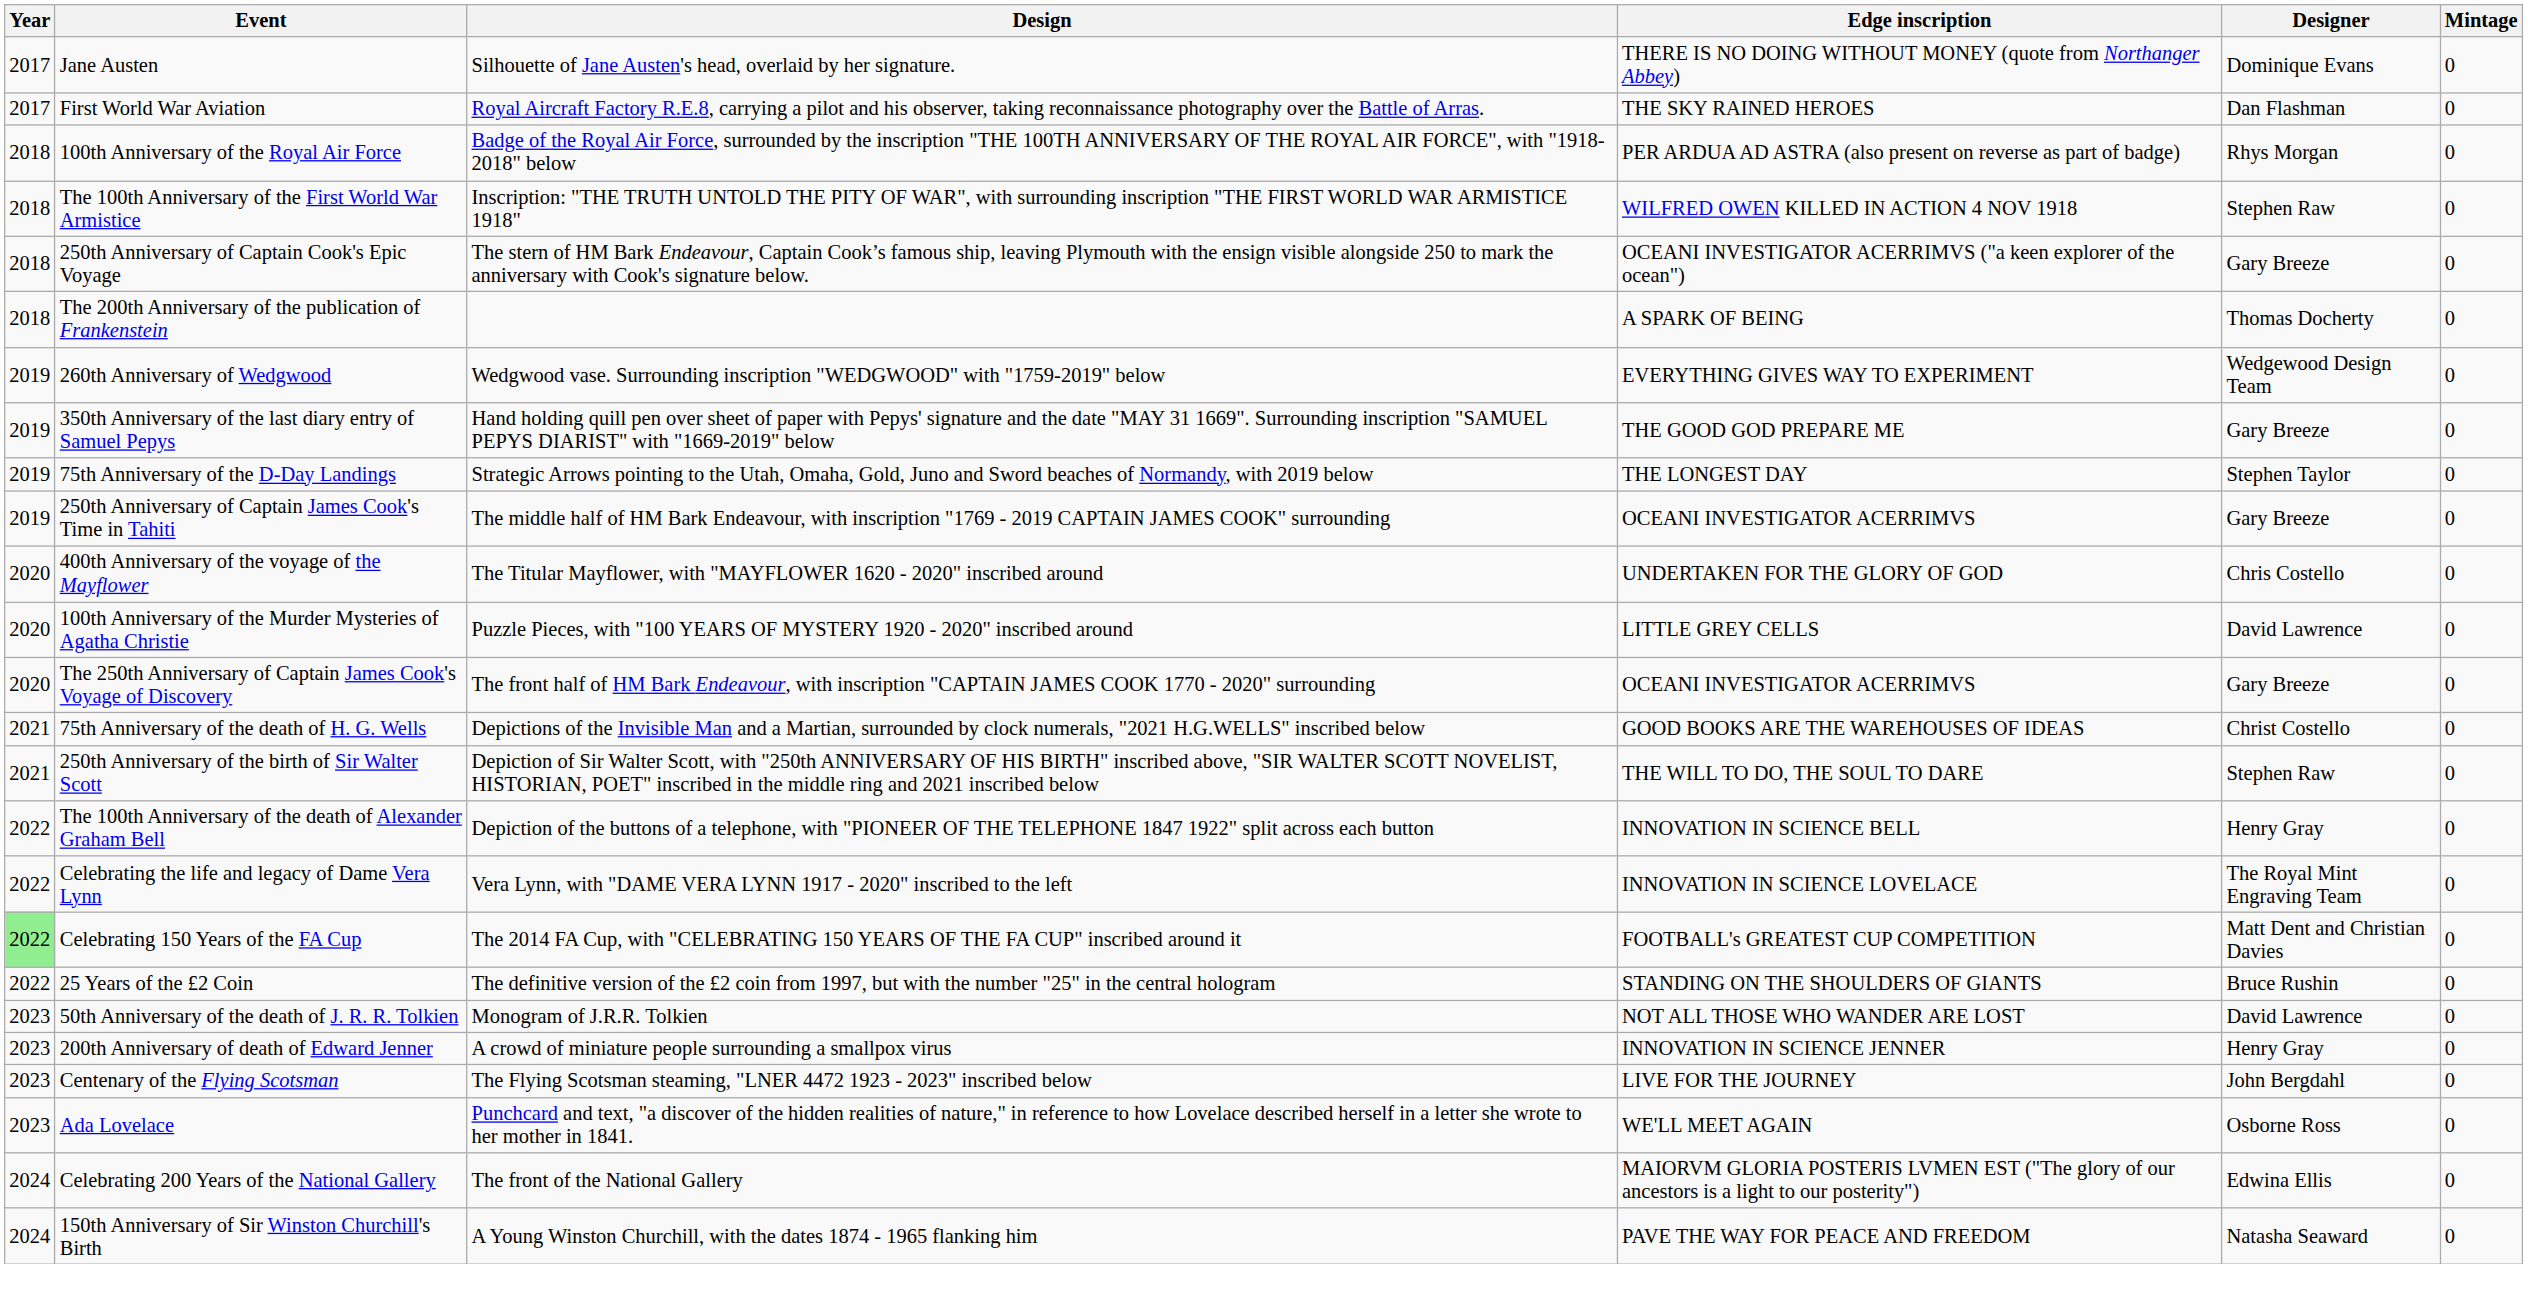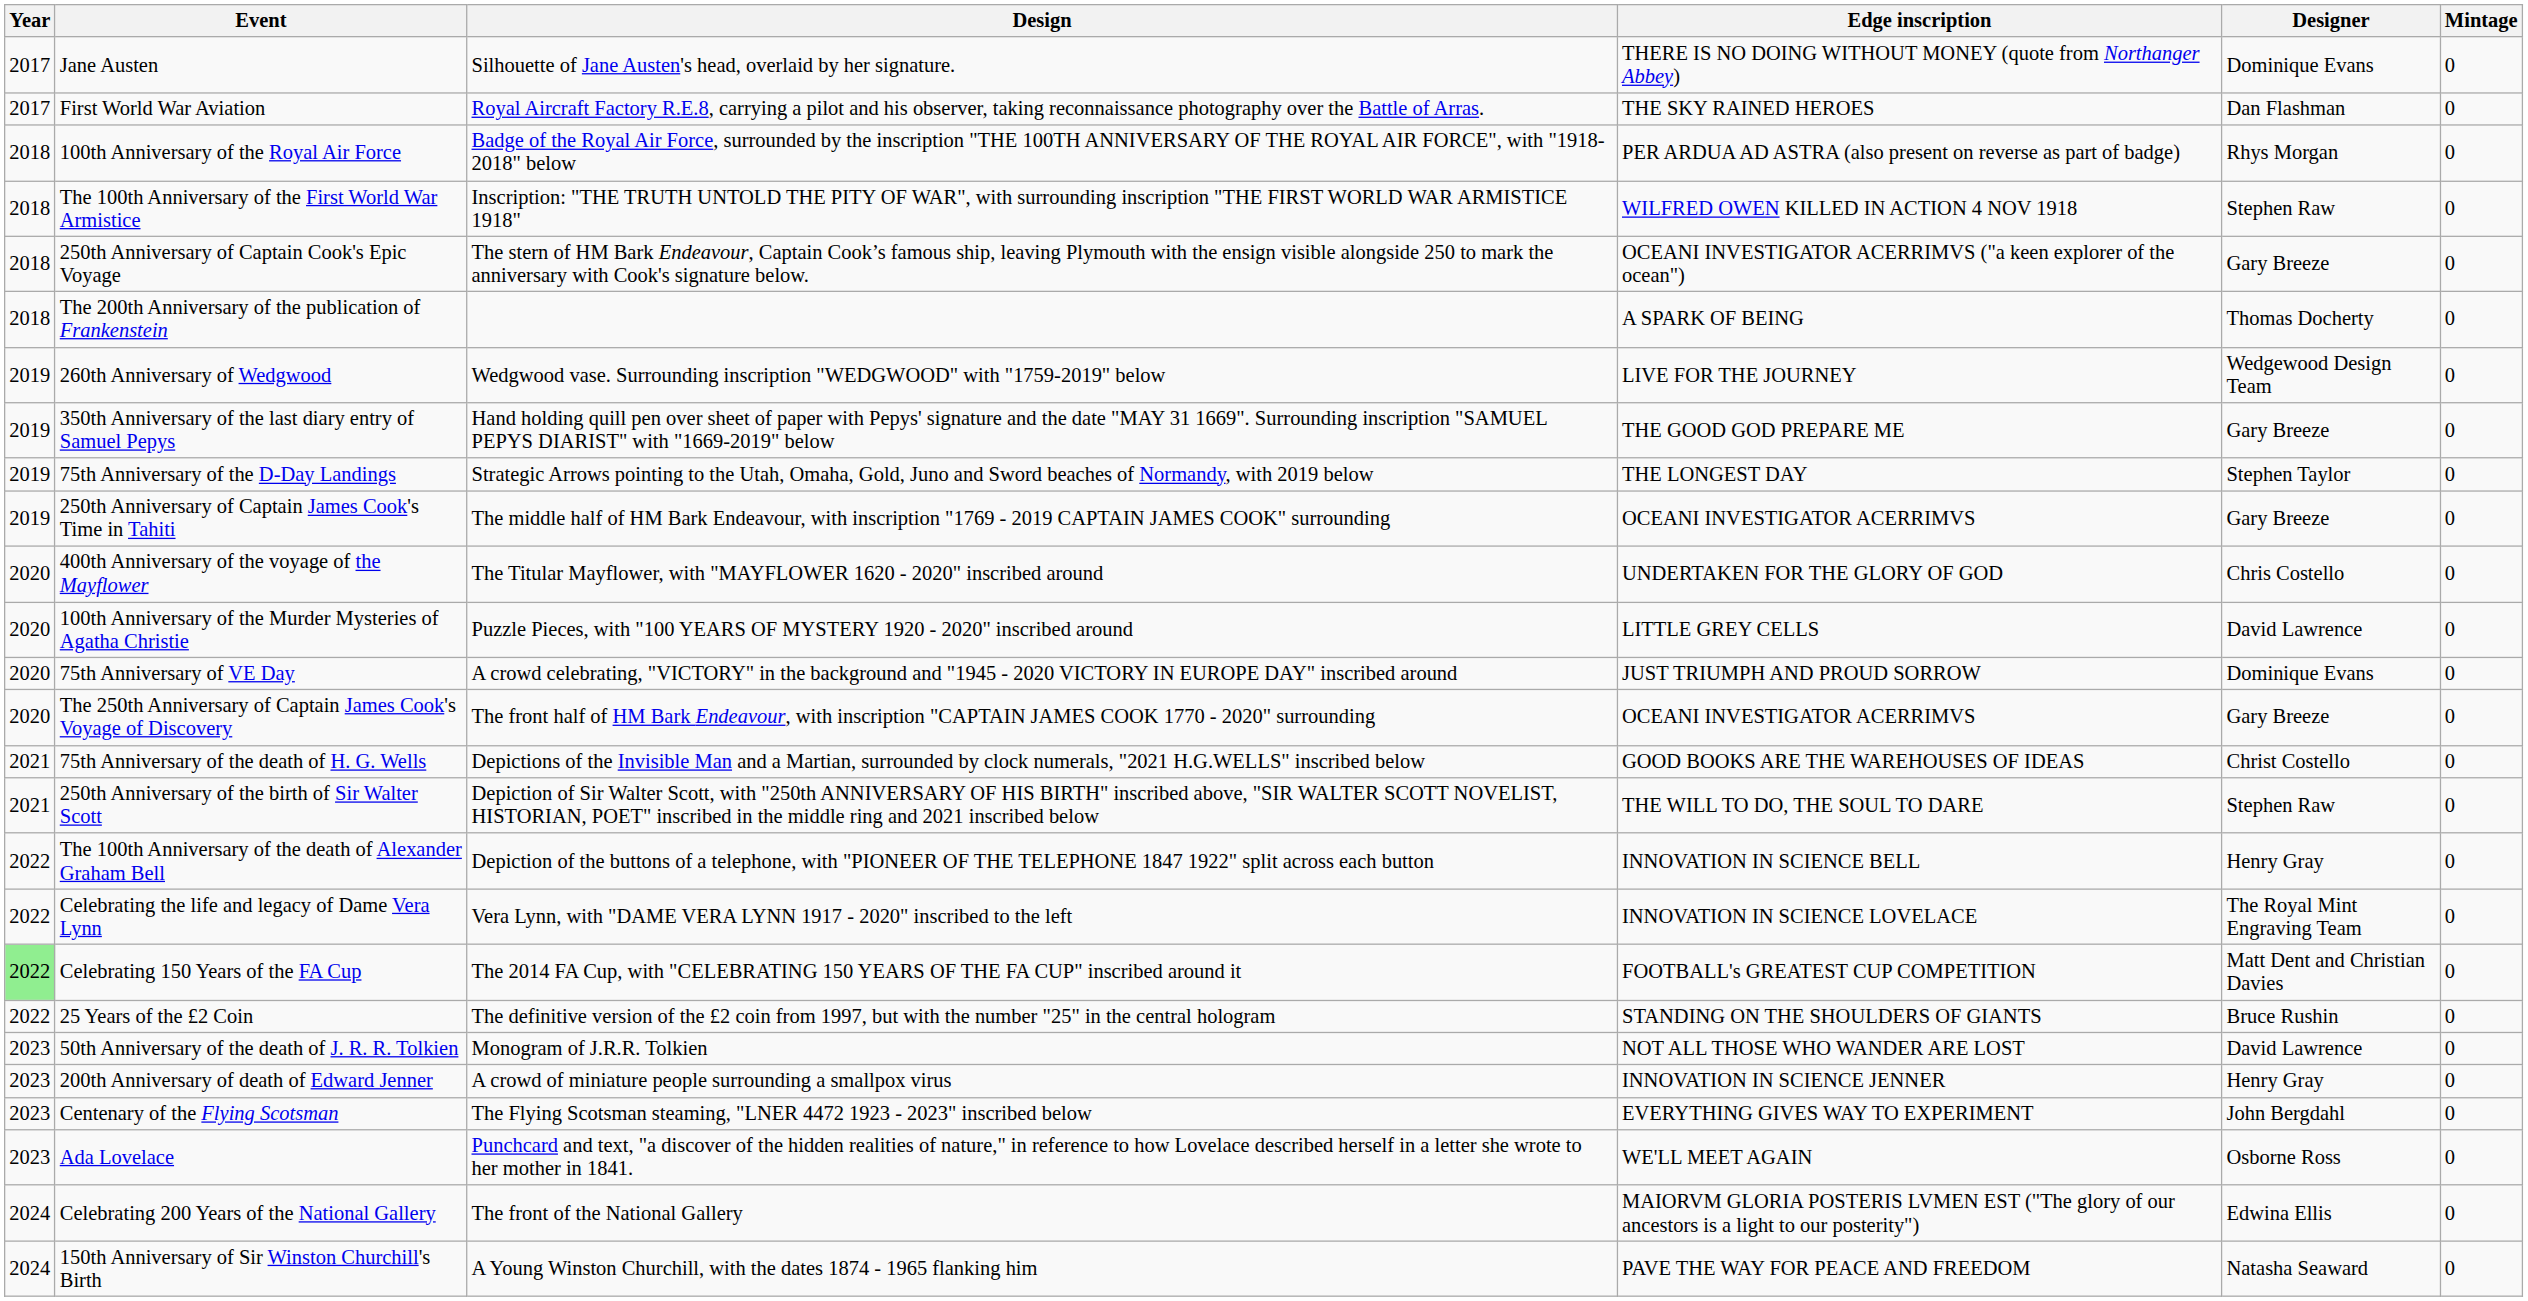 <table class="wikitable">
 <tr>
 <th>Year</th>
 <th>Event</th>
 <th>Design</th>
 <th>Edge inscription</th>
 <th>Designer</th>
 <th>Mintage</th>
 </tr>
 <tr>
 <td>2017</td>
 <td>Jane Austen</td>
 <td>Silhouette of <a href='#'>Jane Austen</a>'s head, overlaid by her signature.</td>
 <td>THERE IS NO DOING WITHOUT MONEY (quote from <em><a href='#'>Northanger Abbey</a></em>)</td>
 <td>Dominique Evans</td>
 <td>0</td>
 </tr>
 <tr>
 <td>2017</td>
 <td>First World War Aviation</td>
 <td><a href='#'>Royal Aircraft Factory R.E.8</a>, carrying a pilot and his observer, taking reconnaissance photography over the <a href='#'>Battle of Arras</a>.</td>
 <td>THE SKY RAINED HEROES</td>
 <td>Dan Flashman</td>
 <td>0</td>
 </tr>
 <tr>
 <td>2018</td>
 <td>100th Anniversary of the <a href='#'>Royal Air Force</a></td>
 <td><a href='#'>Badge of the Royal Air Force</a>, surrounded by the inscription "THE 100TH ANNIVERSARY OF THE ROYAL AIR FORCE", with "1918-2018" below</td>
 <td>PER ARDUA AD ASTRA (also present on reverse as part of badge)</td>
 <td>Rhys Morgan</td>
 <td>0</td>
 </tr>
 <tr>
 <td>2018</td>
 <td>The 100th Anniversary of the <a href='#'>First World War Armistice</a></td>
 <td>Inscription: "THE TRUTH UNTOLD THE PITY OF WAR", with surrounding inscription "THE FIRST WORLD WAR ARMISTICE 1918"</td>
 <td><a href='#'>WILFRED OWEN</a> KILLED IN ACTION 4 NOV 1918</td>
 <td>Stephen Raw</td>
 <td>0</td>
 </tr>
 <tr>
 <td>2018</td>
 <td>250th Anniversary of Captain Cook's Epic Voyage</td>
 <td>The stern of HM Bark <em>Endeavour</em>, Captain Cook’s famous ship, leaving Plymouth with the ensign visible alongside 250 to mark the anniversary with Cook's  signature below.</td>
 <td>OCEANI INVESTIGATOR ACERRIMVS ("a keen explorer of the ocean")</td>
 <td>Gary Breeze</td>
 <td>0</td>
 </tr>
 <tr>
 <td>2018</td>
 <td>The 200th Anniversary of the publication of <em><a href='#'>Frankenstein</a></em></td>
 <td></td>
 <td>A SPARK OF BEING</td>
 <td>Thomas Docherty</td>
 <td>0</td>
 </tr>
 <tr>
 <td>2019</td>
 <td>260th Anniversary of <a href='#'>Wedgwood</a></td>
 <td>Wedgwood vase. Surrounding inscription "WEDGWOOD" with "1759-2019" below</td>
-<td>EVERYTHING GIVES WAY TO EXPERIMENT</td>
+<td>LIVE FOR THE JOURNEY</td>
 <td>Wedgewood Design Team</td>
 <td>0</td>
 </tr>
 <tr>
 <td>2019</td>
 <td>350th Anniversary of the last diary entry of <a href='#'>Samuel Pepys</a></td>
 <td>Hand holding quill pen over sheet of paper with Pepys' signature and the date "MAY 31 1669". Surrounding inscription "SAMUEL PEPYS DIARIST" with "1669-2019" below</td>
 <td>THE GOOD GOD PREPARE ME</td>
 <td>Gary Breeze</td>
 <td>0</td>
 </tr>
 <tr>
 <td>2019</td>
 <td>75th Anniversary of the <a href='#'>D-Day Landings</a></td>
 <td>Strategic Arrows pointing to the Utah, Omaha, Gold, Juno and Sword beaches of <a href='#'>Normandy</a>, with 2019 below</td>
 <td>THE LONGEST DAY</td>
 <td>Stephen Taylor</td>
 <td>0</td>
 </tr>
 <tr>
 <td>2019</td>
 <td>250th Anniversary of Captain <a href='#'>James Cook</a>'s Time in <a href='#'>Tahiti</a></td>
 <td>The middle half of HM Bark Endeavour, with inscription "1769 - 2019 CAPTAIN JAMES COOK" surrounding</td>
 <td>OCEANI INVESTIGATOR ACERRIMVS</td>
 <td>Gary Breeze</td>
 <td>0</td>
 </tr>
 <tr>
 <td>2020</td>
 <td>400th Anniversary of the voyage of <a href='#'>the <em>Mayflower</em></a></td>
 <td>The Titular Mayflower, with "MAYFLOWER 1620 - 2020" inscribed around</td>
 <td>UNDERTAKEN FOR THE GLORY OF GOD</td>
 <td>Chris Costello</td>
 <td>0</td>
 </tr>
 <tr>
 <td>2020</td>
 <td>100th Anniversary of the Murder Mysteries of <a href='#'>Agatha Christie</a></td>
 <td>Puzzle Pieces, with "100 YEARS OF MYSTERY 1920 - 2020" inscribed around</td>
 <td>LITTLE GREY CELLS</td>
 <td>David Lawrence</td>
+<td>0</td>
+</tr>
+<tr>
+<td>2020</td>
+<td>75th Anniversary of <a href='#'>VE Day</a></td>
+<td>A crowd celebrating, "VICTORY" in the background and "1945 - 2020 VICTORY IN EUROPE DAY" inscribed around</td>
+<td>JUST TRIUMPH AND PROUD SORROW</td>
+<td>Dominique Evans</td>
 <td>0</td>
 </tr>
 <tr>
 <td>2020</td>
 <td>The 250th Anniversary of Captain <a href='#'>James Cook</a>'s <a href='#'>Voyage of Discovery</a></td>
 <td>The front half of <a href='#'>HM Bark <em>Endeavour</em></a>, with inscription "CAPTAIN JAMES COOK 1770 - 2020" surrounding</td>
 <td>OCEANI INVESTIGATOR ACERRIMVS</td>
 <td>Gary Breeze</td>
 <td>0</td>
 </tr>
 <tr>
 <td>2021</td>
 <td>75th Anniversary of the death of <a href='#'>H. G. Wells</a></td>
 <td>Depictions of the <a href='#'>Invisible Man</a> and a Martian, surrounded by clock numerals, "2021 H.G.WELLS" inscribed below</td>
 <td>GOOD BOOKS ARE THE WAREHOUSES OF IDEAS</td>
 <td>Christ Costello</td>
 <td>0</td>
 </tr>
 <tr>
 <td>2021</td>
 <td>250th Anniversary of the birth of <a href='#'>Sir Walter Scott</a></td>
 <td>Depiction of Sir Walter Scott, with "250th ANNIVERSARY OF HIS BIRTH" inscribed above, "SIR WALTER SCOTT NOVELIST, HISTORIAN, POET" inscribed in the middle ring and 2021 inscribed below</td>
 <td>THE WILL TO DO, THE SOUL TO DARE</td>
 <td>Stephen Raw</td>
 <td>0</td>
 </tr>
 <tr>
 <td>2022</td>
 <td>The 100th Anniversary of the death of <a href='#'>Alexander Graham Bell</a></td>
 <td>Depiction of the buttons of a telephone, with "PIONEER OF THE TELEPHONE 1847 1922" split across each button</td>
 <td>INNOVATION IN SCIENCE BELL</td>
 <td>Henry Gray</td>
 <td>0</td>
 </tr>
 <tr>
 <td>2022</td>
 <td>Celebrating the life and legacy of Dame <a href='#'>Vera Lynn</a></td>
 <td>Vera Lynn, with "DAME VERA LYNN 1917 - 2020" inscribed to the left</td>
 <td>INNOVATION IN SCIENCE LOVELACE</td>
 <td>The Royal Mint Engraving Team</td>
 <td>0</td>
 </tr>
 <tr>
 <td style="background: lightgreen;">2022</td>
 <td>Celebrating 150 Years of the <a href='#'>FA Cup</a></td>
 <td>The 2014 FA Cup, with "CELEBRATING 150 YEARS OF THE FA CUP" inscribed around it</td>
 <td>FOOTBALL's GREATEST CUP COMPETITION</td>
 <td>Matt Dent and Christian Davies</td>
 <td>0</td>
 </tr>
 <tr>
 <td>2022</td>
 <td>25 Years of the £2 Coin</td>
 <td>The definitive version of the £2 coin from 1997, but with the number "25" in the central hologram</td>
 <td>STANDING ON THE SHOULDERS OF GIANTS</td>
 <td>Bruce Rushin</td>
 <td>0</td>
 </tr>
 <tr>
 <td>2023</td>
 <td>50th Anniversary of the death of <a href='#'>J. R. R. Tolkien</a></td>
 <td>Monogram of J.R.R. Tolkien</td>
 <td>NOT ALL THOSE WHO WANDER ARE LOST</td>
 <td>David Lawrence</td>
 <td>0</td>
 </tr>
 <tr>
 <td>2023</td>
 <td>200th Anniversary of death of <a href='#'>Edward Jenner</a></td>
 <td>A crowd of miniature people surrounding a smallpox virus</td>
 <td>INNOVATION IN SCIENCE JENNER</td>
 <td>Henry Gray</td>
 <td>0</td>
 </tr>
 <tr>
 <td>2023</td>
 <td>Centenary of the <em><a href='#'>Flying Scotsman</a></em></td>
 <td>The Flying Scotsman steaming, "LNER 4472 1923 - 2023" inscribed below</td>
-<td>LIVE FOR THE JOURNEY</td>
+<td>EVERYTHING GIVES WAY TO EXPERIMENT</td>
 <td>John Bergdahl</td>
 <td>0</td>
 </tr>
 <tr>
 <td>2023</td>
 <td><a href='#'>Ada Lovelace</a></td>
 <td><a href='#'>Punchcard</a> and text, "a discover of the hidden realities of nature," in reference to how Lovelace described herself in a letter she wrote to her mother in 1841.</td>
 <td>WE'LL MEET AGAIN</td>
 <td>Osborne Ross</td>
 <td>0</td>
 </tr>
 <tr>
 <td>2024</td>
 <td>Celebrating 200 Years of the <a href='#'>National Gallery</a></td>
 <td>The front of the National Gallery</td>
 <td>MAIORVM GLORIA POSTERIS LVMEN EST ("The glory of our ancestors is a light to our posterity")</td>
 <td>Edwina Ellis</td>
 <td>0</td>
 </tr>
 <tr>
 <td>2024</td>
 <td>150th Anniversary of Sir <a href='#'>Winston Churchill</a>'s Birth</td>
 <td>A Young Winston Churchill, with the dates 1874 - 1965 flanking him</td>
 <td>PAVE THE WAY FOR PEACE AND FREEDOM</td>
 <td>Natasha Seaward</td>
 <td>0</td>
 </tr>
 </table>
